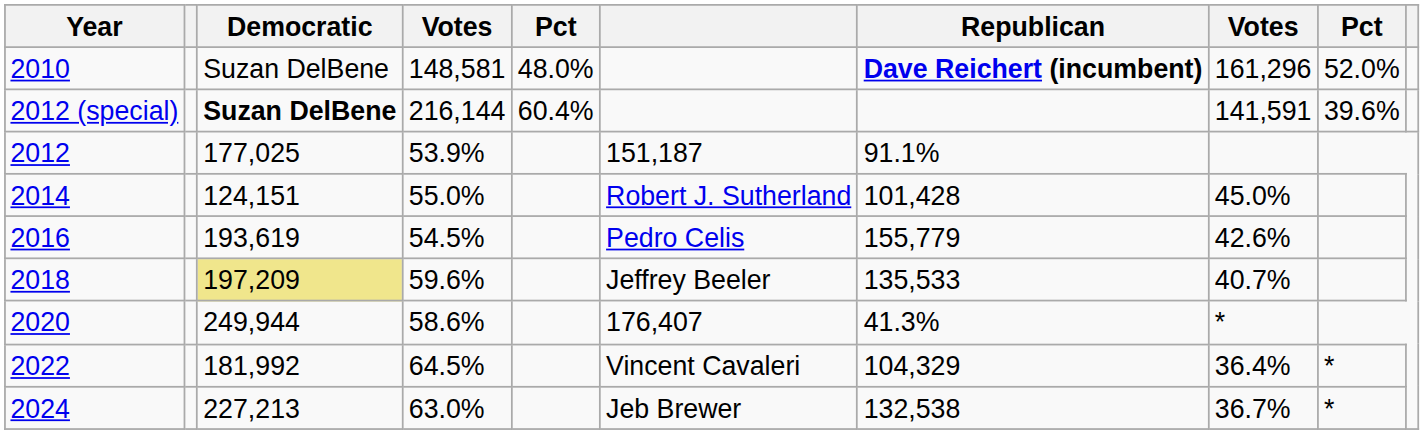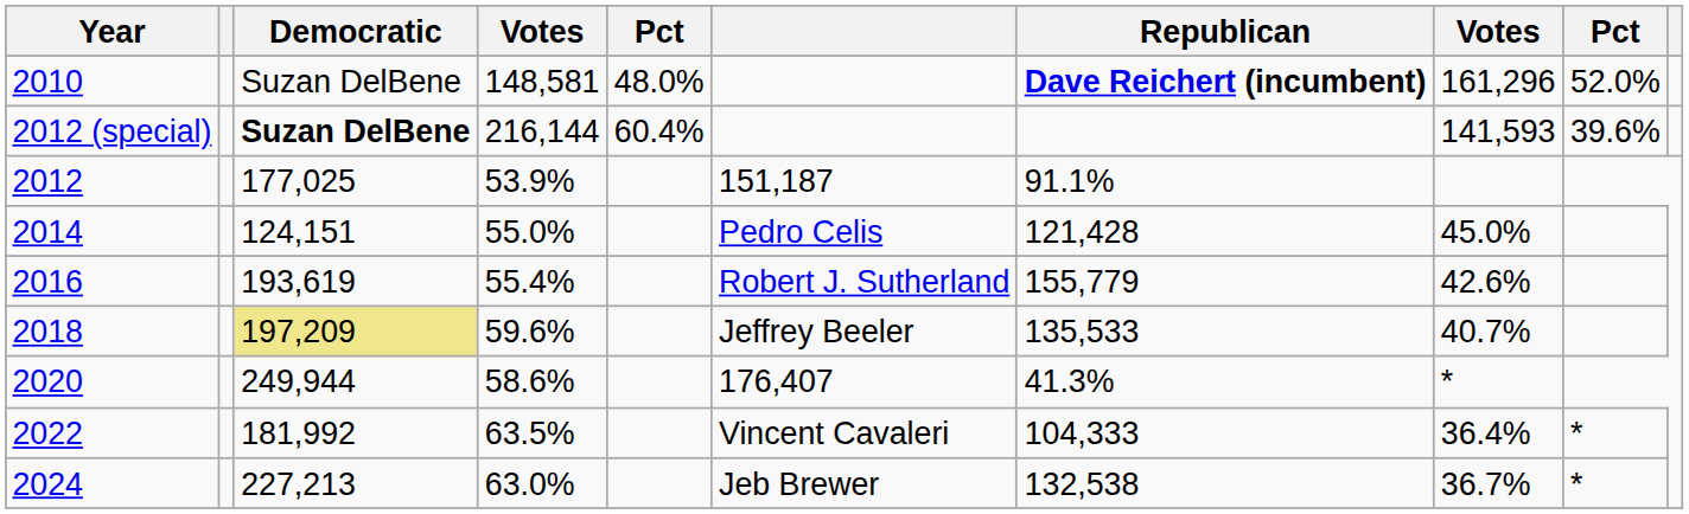 <table class="wikitable" style="margin:0.5em ; font-size:95%">
 <tr>
 <th>Year</th>
 <th></th>
 <th>Democratic</th>
 <th>Votes</th>
 <th>Pct</th>
 <th></th>
 <th>Republican</th>
 <th>Votes</th>
 <th>Pct</th>
 <th></th>
 </tr>
 <tr>
 <td><a href='#'>2010</a></td>
 <td></td>
 <td>Suzan DelBene</td>
 <td>148,581</td>
 <td>48.0%</td>
 <td></td>
 <td><strong><a href='#'>Dave Reichert</a> (incumbent)</strong></td>
 <td>161,296</td>
 <td>52.0%</td>
 <td></td>
 </tr>
 <tr>
 <td><a href='#'>2012 (special)</a></td>
 <td></td>
 <td><strong>Suzan DelBene</strong></td>
 <td>216,144</td>
 <td>60.4%</td>
 <td></td>
 <td></td>
-<td>141,591</td>
+<td>141,593</td>
 <td>39.6%</td>
 <td></td>
 </tr>
 <tr>
 <td><a href='#'>2012</a></td>
 <td></td>
 <td>177,025</td>
 <td>53.9%</td>
 <td></td>
 <td>151,187</td>
 <td>91.1%</td>
 <td></td>
 </tr>
 <tr>
 <td><a href='#'>2014</a></td>
 <td></td>
 <td>124,151</td>
 <td>55.0%</td>
 <td></td>
-<td><a href='#'>Robert J. Sutherland</a></td>
-<td>101,428</td>
+<td><a href='#'>Pedro Celis</a></td>
+<td>121,428</td>
 <td>45.0%</td>
 <td></td>
 </tr>
 <tr>
 <td><a href='#'>2016</a></td>
 <td></td>
 <td>193,619</td>
-<td>54.5%</td>
+<td>55.4%</td>
 <td></td>
-<td><a href='#'>Pedro Celis</a></td>
+<td><a href='#'>Robert J. Sutherland</a></td>
 <td>155,779</td>
 <td>42.6%</td>
 <td></td>
 </tr>
 <tr>
 <td><a href='#'>2018</a></td>
 <td></td>
 <td style="background: khaki;">197,209</td>
 <td>59.6%</td>
 <td></td>
 <td>Jeffrey Beeler</td>
 <td>135,533</td>
 <td>40.7%</td>
 <td></td>
 </tr>
 <tr>
 <td><a href='#'>2020</a></td>
 <td></td>
 <td>249,944</td>
 <td>58.6%</td>
 <td></td>
 <td>176,407</td>
 <td>41.3%</td>
 <td>*</td>
 </tr>
 <tr>
 <td><a href='#'>2022</a></td>
 <td></td>
 <td>181,992</td>
-<td>64.5%</td>
+<td>63.5%</td>
 <td></td>
 <td>Vincent Cavaleri</td>
-<td>104,329</td>
+<td>104,333</td>
 <td>36.4%</td>
 <td>*</td>
 </tr>
 <tr>
 <td><a href='#'>2024</a></td>
 <td></td>
 <td>227,213</td>
 <td>63.0%</td>
 <td></td>
 <td>Jeb Brewer</td>
 <td>132,538</td>
 <td>36.7%</td>
 <td>*</td>
 </tr>
 </table>
